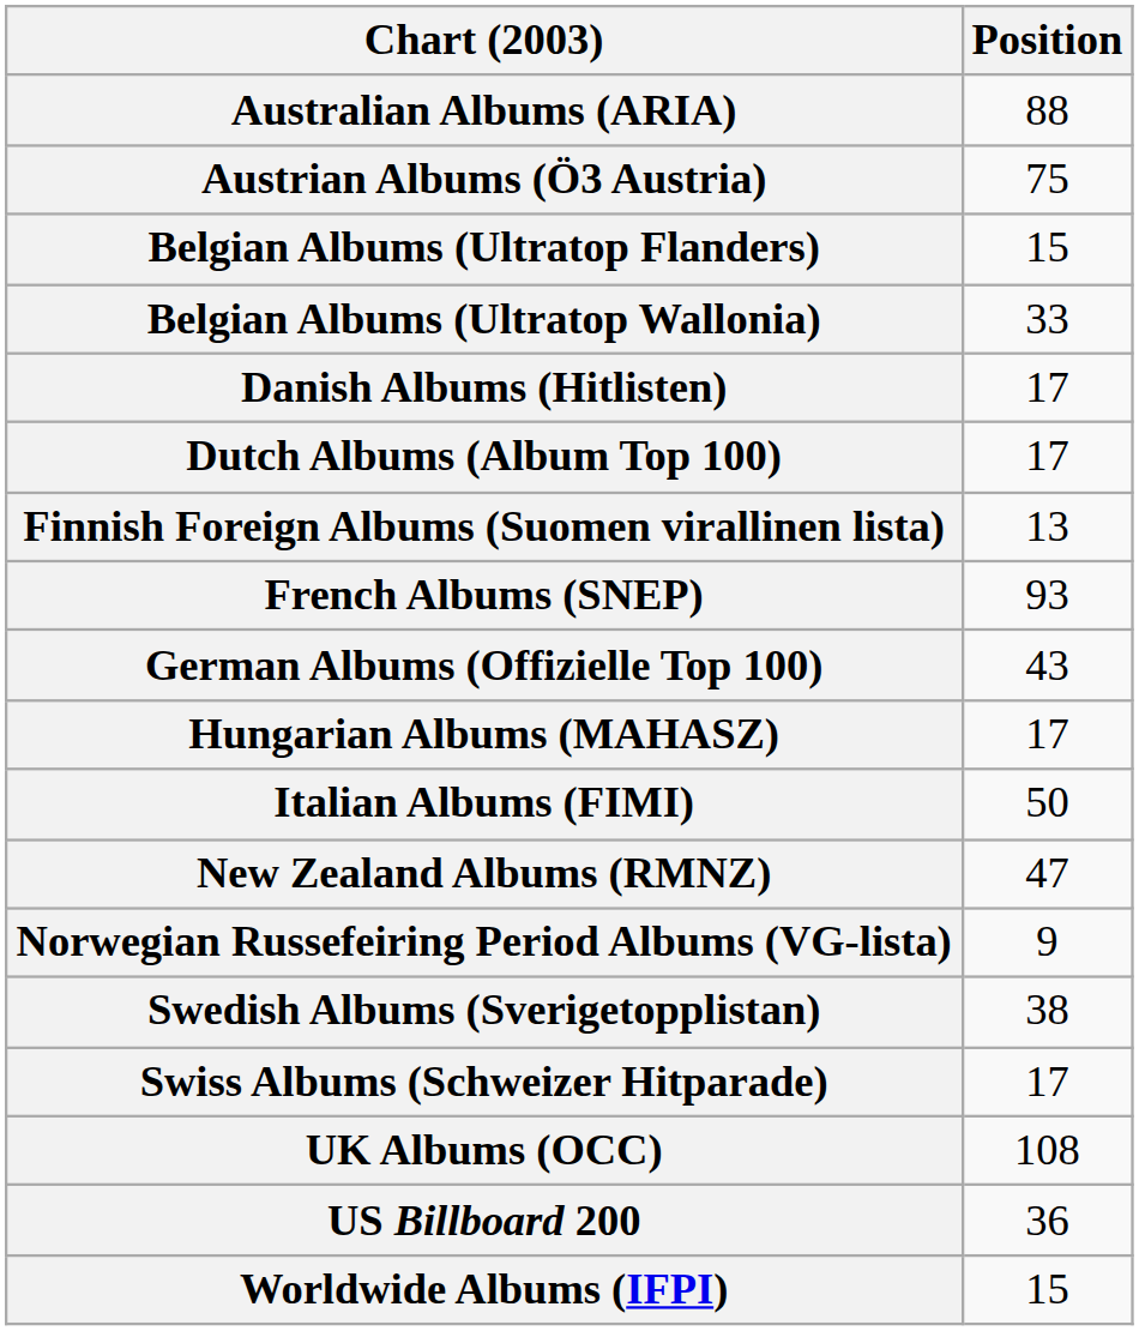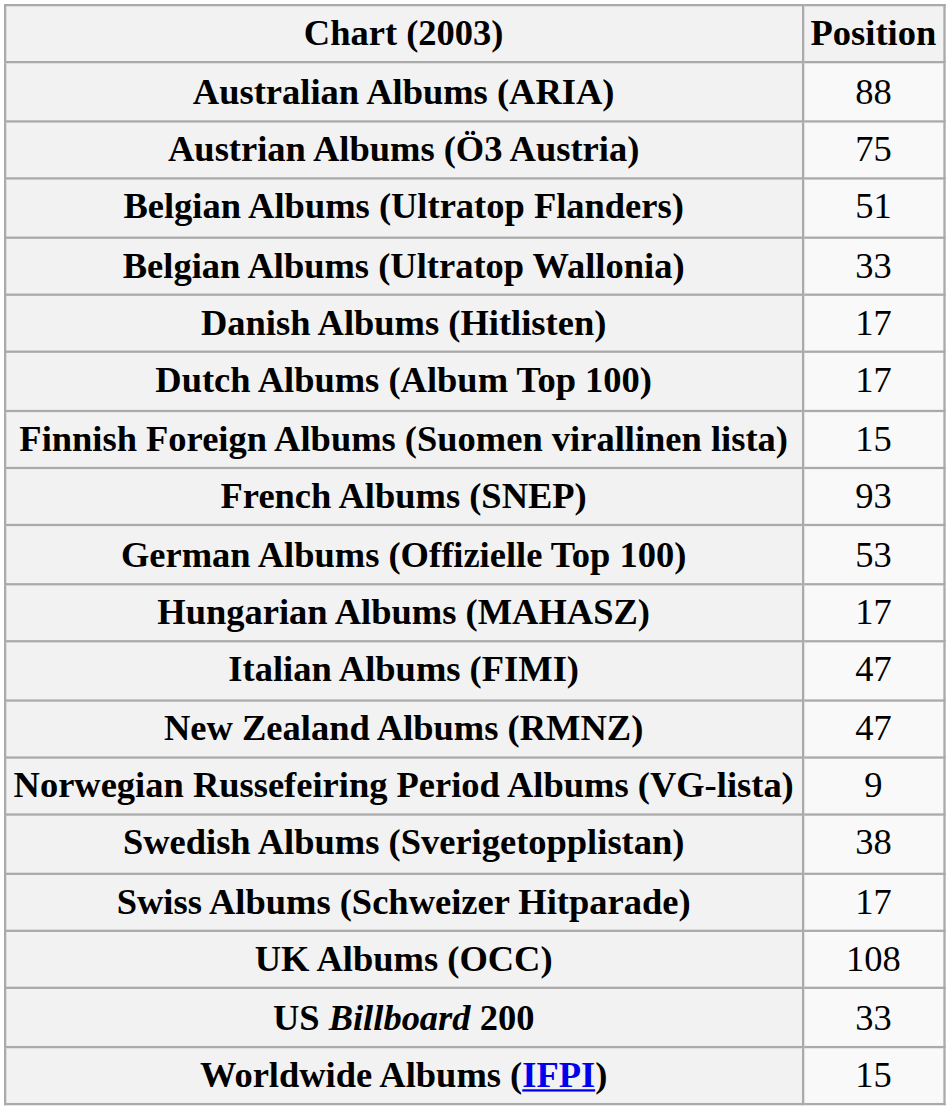 <table class="wikitable sortable plainrowheaders" style="text-align:center">
 <tr>
 <th scope="col">Chart (2003)</th>
 <th scope="col">Position</th>
 </tr>
 <tr>
 <th scope="row">Australian Albums (ARIA)</th>
 <td>88</td>
 </tr>
 <tr>
 <th scope="row">Austrian Albums (Ö3 Austria)</th>
 <td>75</td>
 </tr>
 <tr>
 <th scope="row">Belgian Albums (Ultratop Flanders)</th>
-<td>15</td>
+<td>51</td>
 </tr>
 <tr>
 <th scope="row">Belgian Albums (Ultratop Wallonia)</th>
 <td>33</td>
 </tr>
 <tr>
 <th scope="row">Danish Albums (Hitlisten)</th>
 <td>17</td>
 </tr>
 <tr>
 <th scope="row">Dutch Albums (Album Top 100)</th>
 <td>17</td>
 </tr>
 <tr>
 <th scope="row">Finnish Foreign Albums (Suomen virallinen lista)</th>
-<td>13</td>
+<td>15</td>
 </tr>
 <tr>
 <th scope="row">French Albums (SNEP)</th>
 <td>93</td>
 </tr>
 <tr>
 <th scope="row">German Albums (Offizielle Top 100)</th>
-<td>43</td>
+<td>53</td>
 </tr>
 <tr>
 <th scope="row">Hungarian Albums (MAHASZ)</th>
 <td>17</td>
 </tr>
 <tr>
 <th scope="row">Italian Albums (FIMI)</th>
-<td>50</td>
+<td>47</td>
 </tr>
 <tr>
 <th scope="row">New Zealand Albums (RMNZ)</th>
 <td>47</td>
 </tr>
 <tr>
 <th scope="row">Norwegian Russefeiring Period Albums (VG-lista)</th>
 <td>9</td>
 </tr>
 <tr>
 <th scope="row">Swedish Albums (Sverigetopplistan)</th>
 <td>38</td>
 </tr>
 <tr>
 <th scope="row">Swiss Albums (Schweizer Hitparade)</th>
 <td>17</td>
 </tr>
 <tr>
 <th scope="row">UK Albums (OCC)</th>
 <td>108</td>
 </tr>
 <tr>
 <th scope="row">US <em>Billboard</em> 200</th>
-<td>36</td>
+<td>33</td>
 </tr>
 <tr>
 <th scope="row">Worldwide Albums (<a href='#'>IFPI</a>)</th>
 <td>15</td>
 </tr>
 </table>
